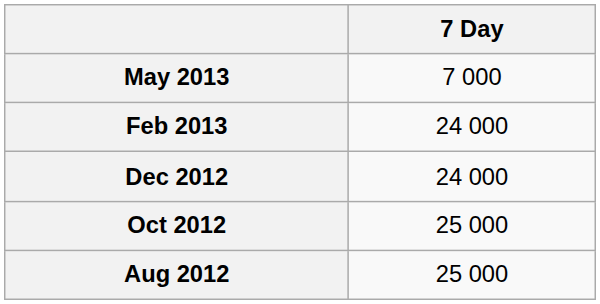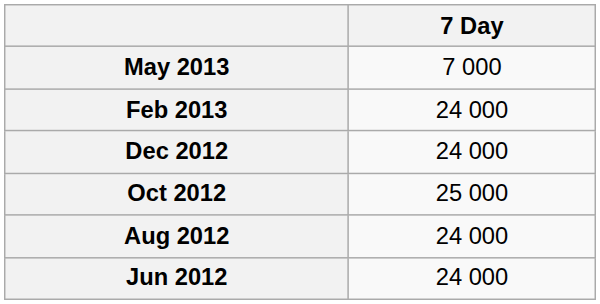 <table class="wikitable sortable" style="text-align:center; width:400px; height:200px;">
 <tr>
 <th></th>
 <th>7 Day</th>
 </tr>
 <tr>
 <th scope="row">May 2013</th>
 <td>7 000</td>
 </tr>
 <tr>
 <th scope="row">Feb 2013</th>
 <td>24 000</td>
 </tr>
 <tr>
 <th scope="row">Dec 2012</th>
 <td>24 000</td>
 </tr>
 <tr>
 <th scope="row">Oct 2012</th>
 <td>25 000</td>
 </tr>
 <tr>
 <th scope="row">Aug 2012</th>
-<td>25 000</td>
+<td>24 000</td>
+</tr>
+<tr>
+<th scope="row">Jun 2012</th>
+<td>24 000</td>
 </tr>
 </table>
